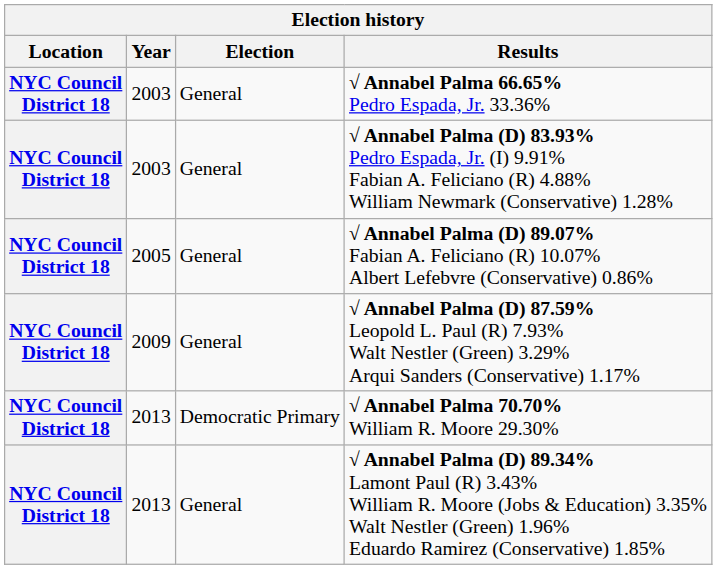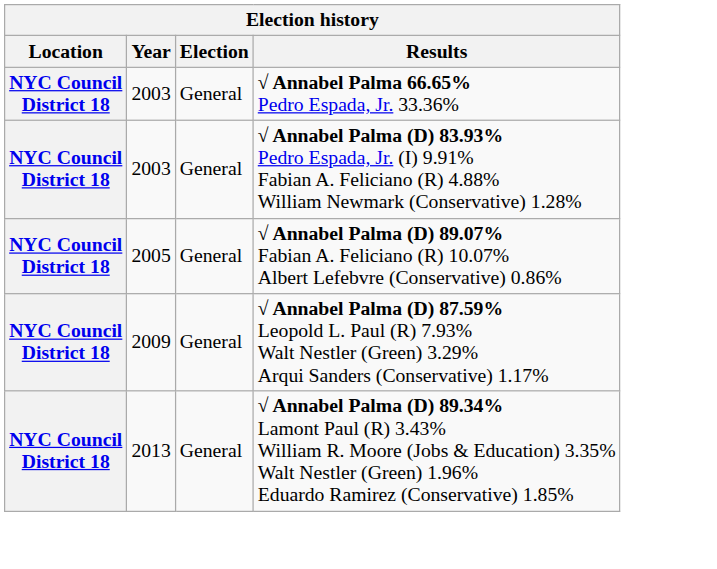 <table class="wikitable collapsible">
 <tr valign=bottom>
 <th colspan=4>Election history</th>
 </tr>
 <tr valign=bottom>
 <th>Location</th>
 <th>Year</th>
 <th>Election</th>
 <th>Results</th>
 </tr>
 <tr>
 <th><a href='#'>NYC Council<br>District 18</a></th>
 <td>2003</td>
 <td>General</td>
 <td><strong>√ Annabel Palma 66.65%</strong><br><a href='#'>Pedro Espada, Jr.</a> 33.36%</td>
 </tr>
 <tr>
 <th><a href='#'>NYC Council<br>District 18</a></th>
 <td>2003</td>
 <td>General</td>
 <td><strong>√ Annabel Palma (D) 83.93%</strong><br><a href='#'>Pedro Espada, Jr.</a> (I) 9.91%<br>Fabian A. Feliciano (R) 4.88%<br>William Newmark (Conservative) 1.28%</td>
 </tr>
 <tr>
 <th><a href='#'>NYC Council<br>District 18</a></th>
 <td>2005</td>
 <td>General</td>
 <td><strong>√ Annabel Palma (D) 89.07%</strong><br>Fabian A. Feliciano (R) 10.07%<br>Albert Lefebvre (Conservative) 0.86%</td>
 </tr>
 <tr>
 <th><a href='#'>NYC Council<br>District 18</a></th>
 <td>2009</td>
 <td>General</td>
 <td><strong>√ Annabel Palma (D) 87.59%</strong><br>Leopold L. Paul (R) 7.93%<br>Walt Nestler (Green) 3.29%<br>Arqui Sanders (Conservative) 1.17%</td>
 </tr>
 <tr>
 <th><a href='#'>NYC Council<br>District 18</a></th>
 <td>2013</td>
-<td>Democratic Primary</td>
-<td><strong>√ Annabel Palma 70.70%</strong><br>William R. Moore 29.30%</td>
-</tr>
-<tr>
-<th><a href='#'>NYC Council<br>District 18</a></th>
-<td>2013</td>
 <td>General</td>
 <td><strong>√ Annabel Palma (D) 89.34%</strong><br>Lamont Paul (R) 3.43%<br>William R. Moore (Jobs & Education) 3.35%<br>Walt Nestler (Green) 1.96%<br>Eduardo Ramirez (Conservative) 1.85%</td>
 </tr>
 </table>
